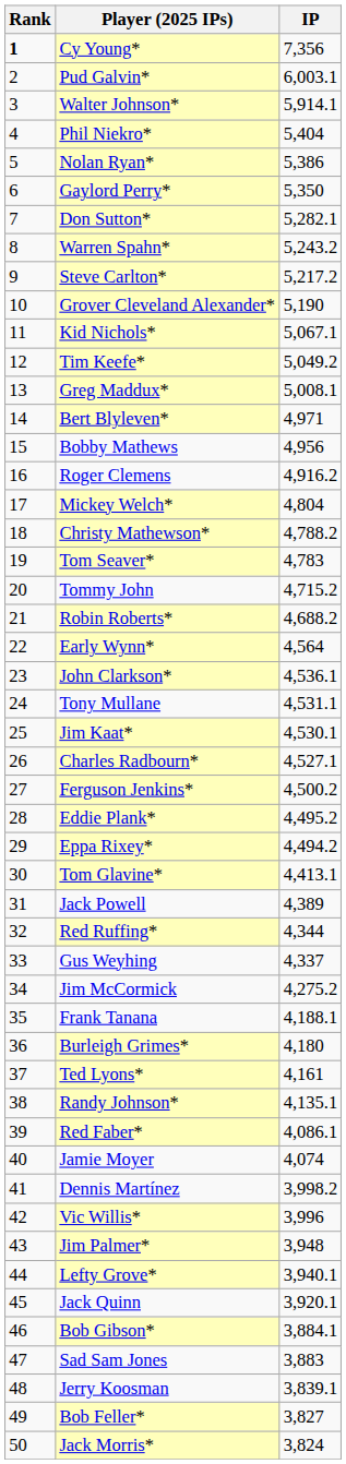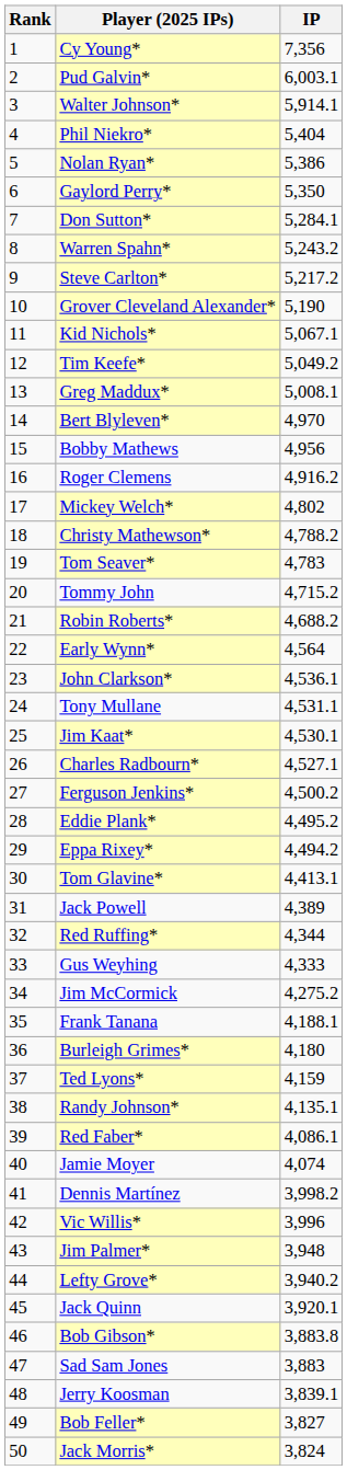 <table class="wikitable" style="float:left;">
 <tr>
 <th>Rank</th>
 <th>Player (2025 IPs)</th>
 <th>IP</th>
 </tr>
 <tr>
-<td><strong>1</strong></td>
+<td>1</td>
 <td style="background:#ffffbb;"><a href='#'>Cy Young</a>*</td>
 <td>7,356</td>
 </tr>
 <tr>
 <td>2</td>
 <td style="background:#ffffbb;"><a href='#'>Pud Galvin</a>*</td>
 <td>6,003.1</td>
 </tr>
 <tr>
 <td>3</td>
 <td style="background:#ffffbb;"><a href='#'>Walter Johnson</a>*</td>
 <td>5,914.1</td>
 </tr>
 <tr>
 <td>4</td>
 <td style="background:#ffffbb;"><a href='#'>Phil Niekro</a>*</td>
 <td>5,404</td>
 </tr>
 <tr>
 <td>5</td>
 <td style="background:#ffffbb;"><a href='#'>Nolan Ryan</a>*</td>
 <td>5,386</td>
 </tr>
 <tr>
 <td>6</td>
 <td style="background:#ffffbb;"><a href='#'>Gaylord Perry</a>*</td>
 <td>5,350</td>
 </tr>
 <tr>
 <td>7</td>
 <td style="background:#ffffbb;"><a href='#'>Don Sutton</a>*</td>
-<td>5,282.1</td>
+<td>5,284.1</td>
 </tr>
 <tr>
 <td>8</td>
 <td style="background:#ffffbb;"><a href='#'>Warren Spahn</a>*</td>
 <td>5,243.2</td>
 </tr>
 <tr>
 <td>9</td>
 <td style="background:#ffffbb;"><a href='#'>Steve Carlton</a>*</td>
 <td>5,217.2</td>
 </tr>
 <tr>
 <td>10</td>
 <td style="background:#ffffbb;"><a href='#'>Grover Cleveland Alexander</a>*</td>
 <td>5,190</td>
 </tr>
 <tr>
 <td>11</td>
 <td style="background:#ffffbb;"><a href='#'>Kid Nichols</a>*</td>
 <td>5,067.1</td>
 </tr>
 <tr>
 <td>12</td>
 <td style="background:#ffffbb;"><a href='#'>Tim Keefe</a>*</td>
 <td>5,049.2</td>
 </tr>
 <tr>
 <td>13</td>
 <td style="background:#ffffbb;"><a href='#'>Greg Maddux</a>*</td>
 <td>5,008.1</td>
 </tr>
 <tr>
 <td>14</td>
 <td style="background:#ffffbb;"><a href='#'>Bert Blyleven</a>*</td>
-<td>4,971</td>
+<td>4,970</td>
 </tr>
 <tr>
 <td>15</td>
 <td><a href='#'>Bobby Mathews</a></td>
 <td>4,956</td>
 </tr>
 <tr>
 <td>16</td>
 <td><a href='#'>Roger Clemens</a></td>
 <td>4,916.2</td>
 </tr>
 <tr>
 <td>17</td>
 <td style="background:#ffffbb;"><a href='#'>Mickey Welch</a>*</td>
-<td>4,804</td>
+<td>4,802</td>
 </tr>
 <tr>
 <td>18</td>
 <td style="background:#ffffbb;"><a href='#'>Christy Mathewson</a>*</td>
 <td>4,788.2</td>
 </tr>
 <tr>
 <td>19</td>
 <td style="background:#ffffbb;"><a href='#'>Tom Seaver</a>*</td>
 <td>4,783</td>
 </tr>
 <tr>
 <td>20</td>
 <td><a href='#'>Tommy John</a></td>
 <td>4,715.2</td>
 </tr>
 <tr>
 <td>21</td>
 <td style="background:#ffffbb;"><a href='#'>Robin Roberts</a>*</td>
 <td>4,688.2</td>
 </tr>
 <tr>
 <td>22</td>
 <td style="background:#ffffbb;"><a href='#'>Early Wynn</a>*</td>
 <td>4,564</td>
 </tr>
 <tr>
 <td>23</td>
 <td style="background:#ffffbb;"><a href='#'>John Clarkson</a>*</td>
 <td>4,536.1</td>
 </tr>
 <tr>
 <td>24</td>
 <td><a href='#'>Tony Mullane</a></td>
 <td>4,531.1</td>
 </tr>
 <tr>
 <td>25</td>
 <td style="background:#ffffbb;"><a href='#'>Jim Kaat</a>*</td>
 <td>4,530.1</td>
 </tr>
 <tr>
 <td>26</td>
 <td style="background:#ffffbb;"><a href='#'>Charles Radbourn</a>*</td>
 <td>4,527.1</td>
 </tr>
 <tr>
 <td>27</td>
 <td style="background:#ffffbb;"><a href='#'>Ferguson Jenkins</a>*</td>
 <td>4,500.2</td>
 </tr>
 <tr>
 <td>28</td>
 <td style="background:#ffffbb;"><a href='#'>Eddie Plank</a>*</td>
 <td>4,495.2</td>
 </tr>
 <tr>
 <td>29</td>
 <td style="background:#ffffbb;"><a href='#'>Eppa Rixey</a>*</td>
 <td>4,494.2</td>
 </tr>
 <tr>
 <td>30</td>
 <td style="background:#ffffbb;"><a href='#'>Tom Glavine</a>*</td>
 <td>4,413.1</td>
 </tr>
 <tr>
 <td>31</td>
 <td><a href='#'>Jack Powell</a></td>
 <td>4,389</td>
 </tr>
 <tr>
 <td>32</td>
 <td style="background:#ffffbb;"><a href='#'>Red Ruffing</a>*</td>
 <td>4,344</td>
 </tr>
 <tr>
 <td>33</td>
 <td><a href='#'>Gus Weyhing</a></td>
-<td>4,337</td>
+<td>4,333</td>
 </tr>
 <tr>
 <td>34</td>
 <td><a href='#'>Jim McCormick</a></td>
 <td>4,275.2</td>
 </tr>
 <tr>
 <td>35</td>
 <td><a href='#'>Frank Tanana</a></td>
 <td>4,188.1</td>
 </tr>
 <tr>
 <td>36</td>
 <td style="background:#ffffbb;"><a href='#'>Burleigh Grimes</a>*</td>
 <td>4,180</td>
 </tr>
 <tr>
 <td>37</td>
 <td style="background:#ffffbb;"><a href='#'>Ted Lyons</a>*</td>
-<td>4,161</td>
+<td>4,159</td>
 </tr>
 <tr>
 <td>38</td>
 <td style="background:#ffffbb;"><a href='#'>Randy Johnson</a>*</td>
 <td>4,135.1</td>
 </tr>
 <tr>
 <td>39</td>
 <td style="background:#ffffbb;"><a href='#'>Red Faber</a>*</td>
 <td>4,086.1</td>
 </tr>
 <tr>
 <td>40</td>
 <td><a href='#'>Jamie Moyer</a></td>
 <td>4,074</td>
 </tr>
 <tr>
 <td>41</td>
 <td><a href='#'>Dennis Martínez</a></td>
 <td>3,998.2</td>
 </tr>
 <tr>
 <td>42</td>
 <td style="background:#ffffbb;"><a href='#'>Vic Willis</a>*</td>
 <td>3,996</td>
 </tr>
 <tr>
 <td>43</td>
 <td style="background:#ffffbb;"><a href='#'>Jim Palmer</a>*</td>
 <td>3,948</td>
 </tr>
 <tr>
 <td>44</td>
 <td style="background:#ffffbb;"><a href='#'>Lefty Grove</a>*</td>
-<td>3,940.1</td>
+<td>3,940.2</td>
 </tr>
 <tr>
 <td>45</td>
 <td><a href='#'>Jack Quinn</a></td>
 <td>3,920.1</td>
 </tr>
 <tr>
 <td>46</td>
 <td style="background:#ffffbb;"><a href='#'>Bob Gibson</a>*</td>
-<td>3,884.1</td>
+<td>3,883.8</td>
 </tr>
 <tr>
 <td>47</td>
 <td><a href='#'>Sad Sam Jones</a></td>
 <td>3,883</td>
 </tr>
 <tr>
 <td>48</td>
 <td><a href='#'>Jerry Koosman</a></td>
 <td>3,839.1</td>
 </tr>
 <tr>
 <td>49</td>
 <td style="background:#ffffbb;"><a href='#'>Bob Feller</a>*</td>
 <td>3,827</td>
 </tr>
 <tr>
 <td>50</td>
 <td style="background:#ffffbb;"><a href='#'>Jack Morris</a>*</td>
 <td>3,824</td>
 </tr>
 </table>
